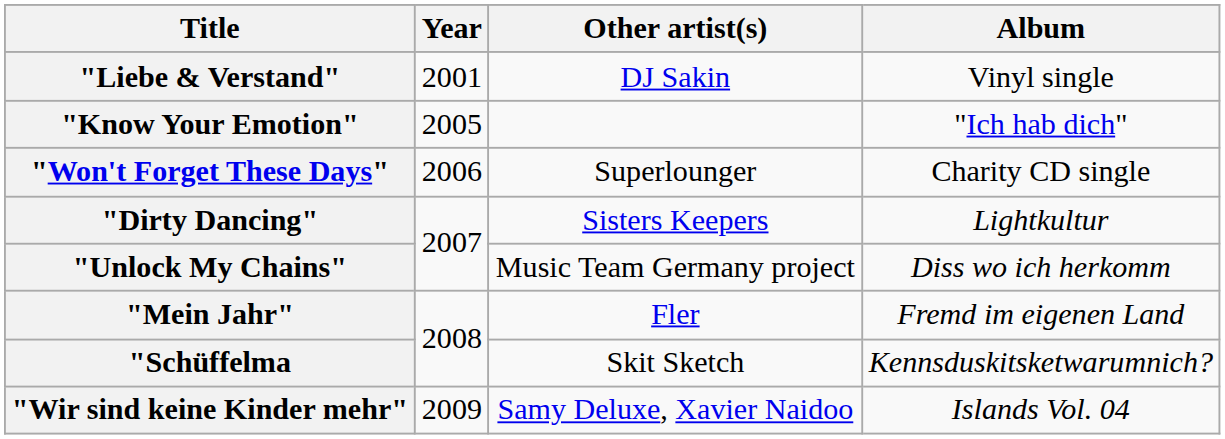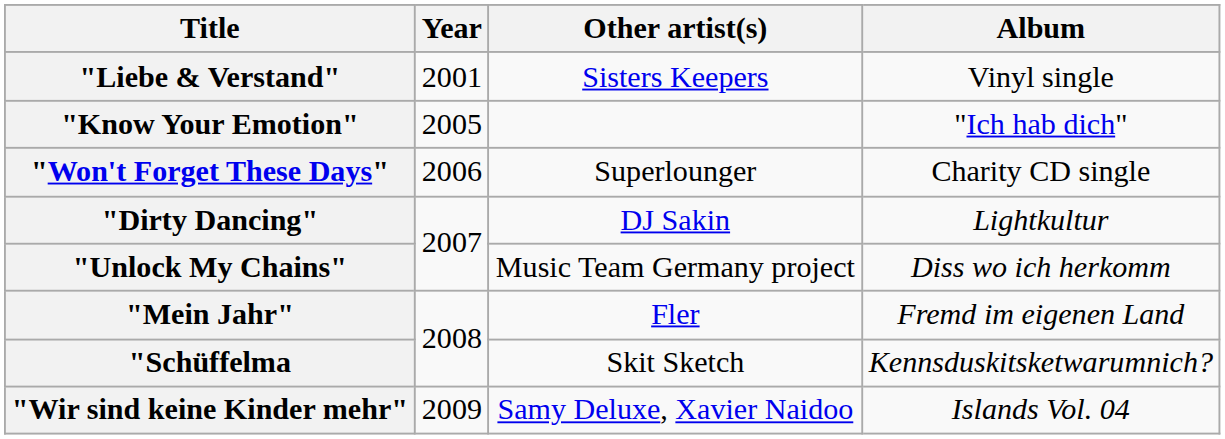 <table class="wikitable plainrowheaders" style="text-align:center;">
 <tr>
 <th scope="col">Title</th>
 <th scope="col">Year</th>
 <th scope="col">Other artist(s)</th>
 <th scope="col">Album</th>
 </tr>
 <tr>
 <th scope="row">"Liebe & Verstand"</th>
 <td style="text-align:center;">2001</td>
-<td><a href='#'>DJ Sakin</a></td>
+<td><a href='#'>Sisters Keepers</a></td>
 <td>Vinyl single</td>
 </tr>
 <tr>
 <th scope="row">"Know Your Emotion"</th>
 <td style="text-align:center;">2005</td>
 <td></td>
 <td>"<a href='#'>Ich hab dich</a>"</td>
 </tr>
 <tr>
 <th scope="row">"<a href='#'>Won't Forget These Days</a>"</th>
 <td style="text-align:center;">2006</td>
 <td>Superlounger</td>
 <td>Charity CD single</td>
 </tr>
 <tr>
 <th scope="row">"Dirty Dancing"</th>
 <td style="text-align:center;" rowspan="2">2007</td>
-<td><a href='#'>Sisters Keepers</a></td>
+<td><a href='#'>DJ Sakin</a></td>
 <td><em>Lightkultur</em></td>
 </tr>
 <tr>
 <th scope="row">"Unlock My Chains"</th>
 <td>Music Team Germany project</td>
 <td><em>Diss wo ich herkomm</em></td>
 </tr>
 <tr>
 <th scope="row">"Mein Jahr"</th>
 <td style="text-align:center;" rowspan="2">2008</td>
 <td><a href='#'>Fler</a></td>
 <td><em>Fremd im eigenen Land</em></td>
 </tr>
 <tr>
 <th scope="row">"Schüffelma</th>
 <td>Skit Sketch</td>
 <td><em>Kennsduskitsketwarumnich?</em></td>
 </tr>
 <tr>
 <th scope="row">"Wir sind keine Kinder mehr"</th>
 <td style="text-align:center;">2009</td>
 <td><a href='#'>Samy Deluxe</a>, <a href='#'>Xavier Naidoo</a></td>
 <td><em>Islands Vol. 04</em></td>
 </tr>
 </table>
